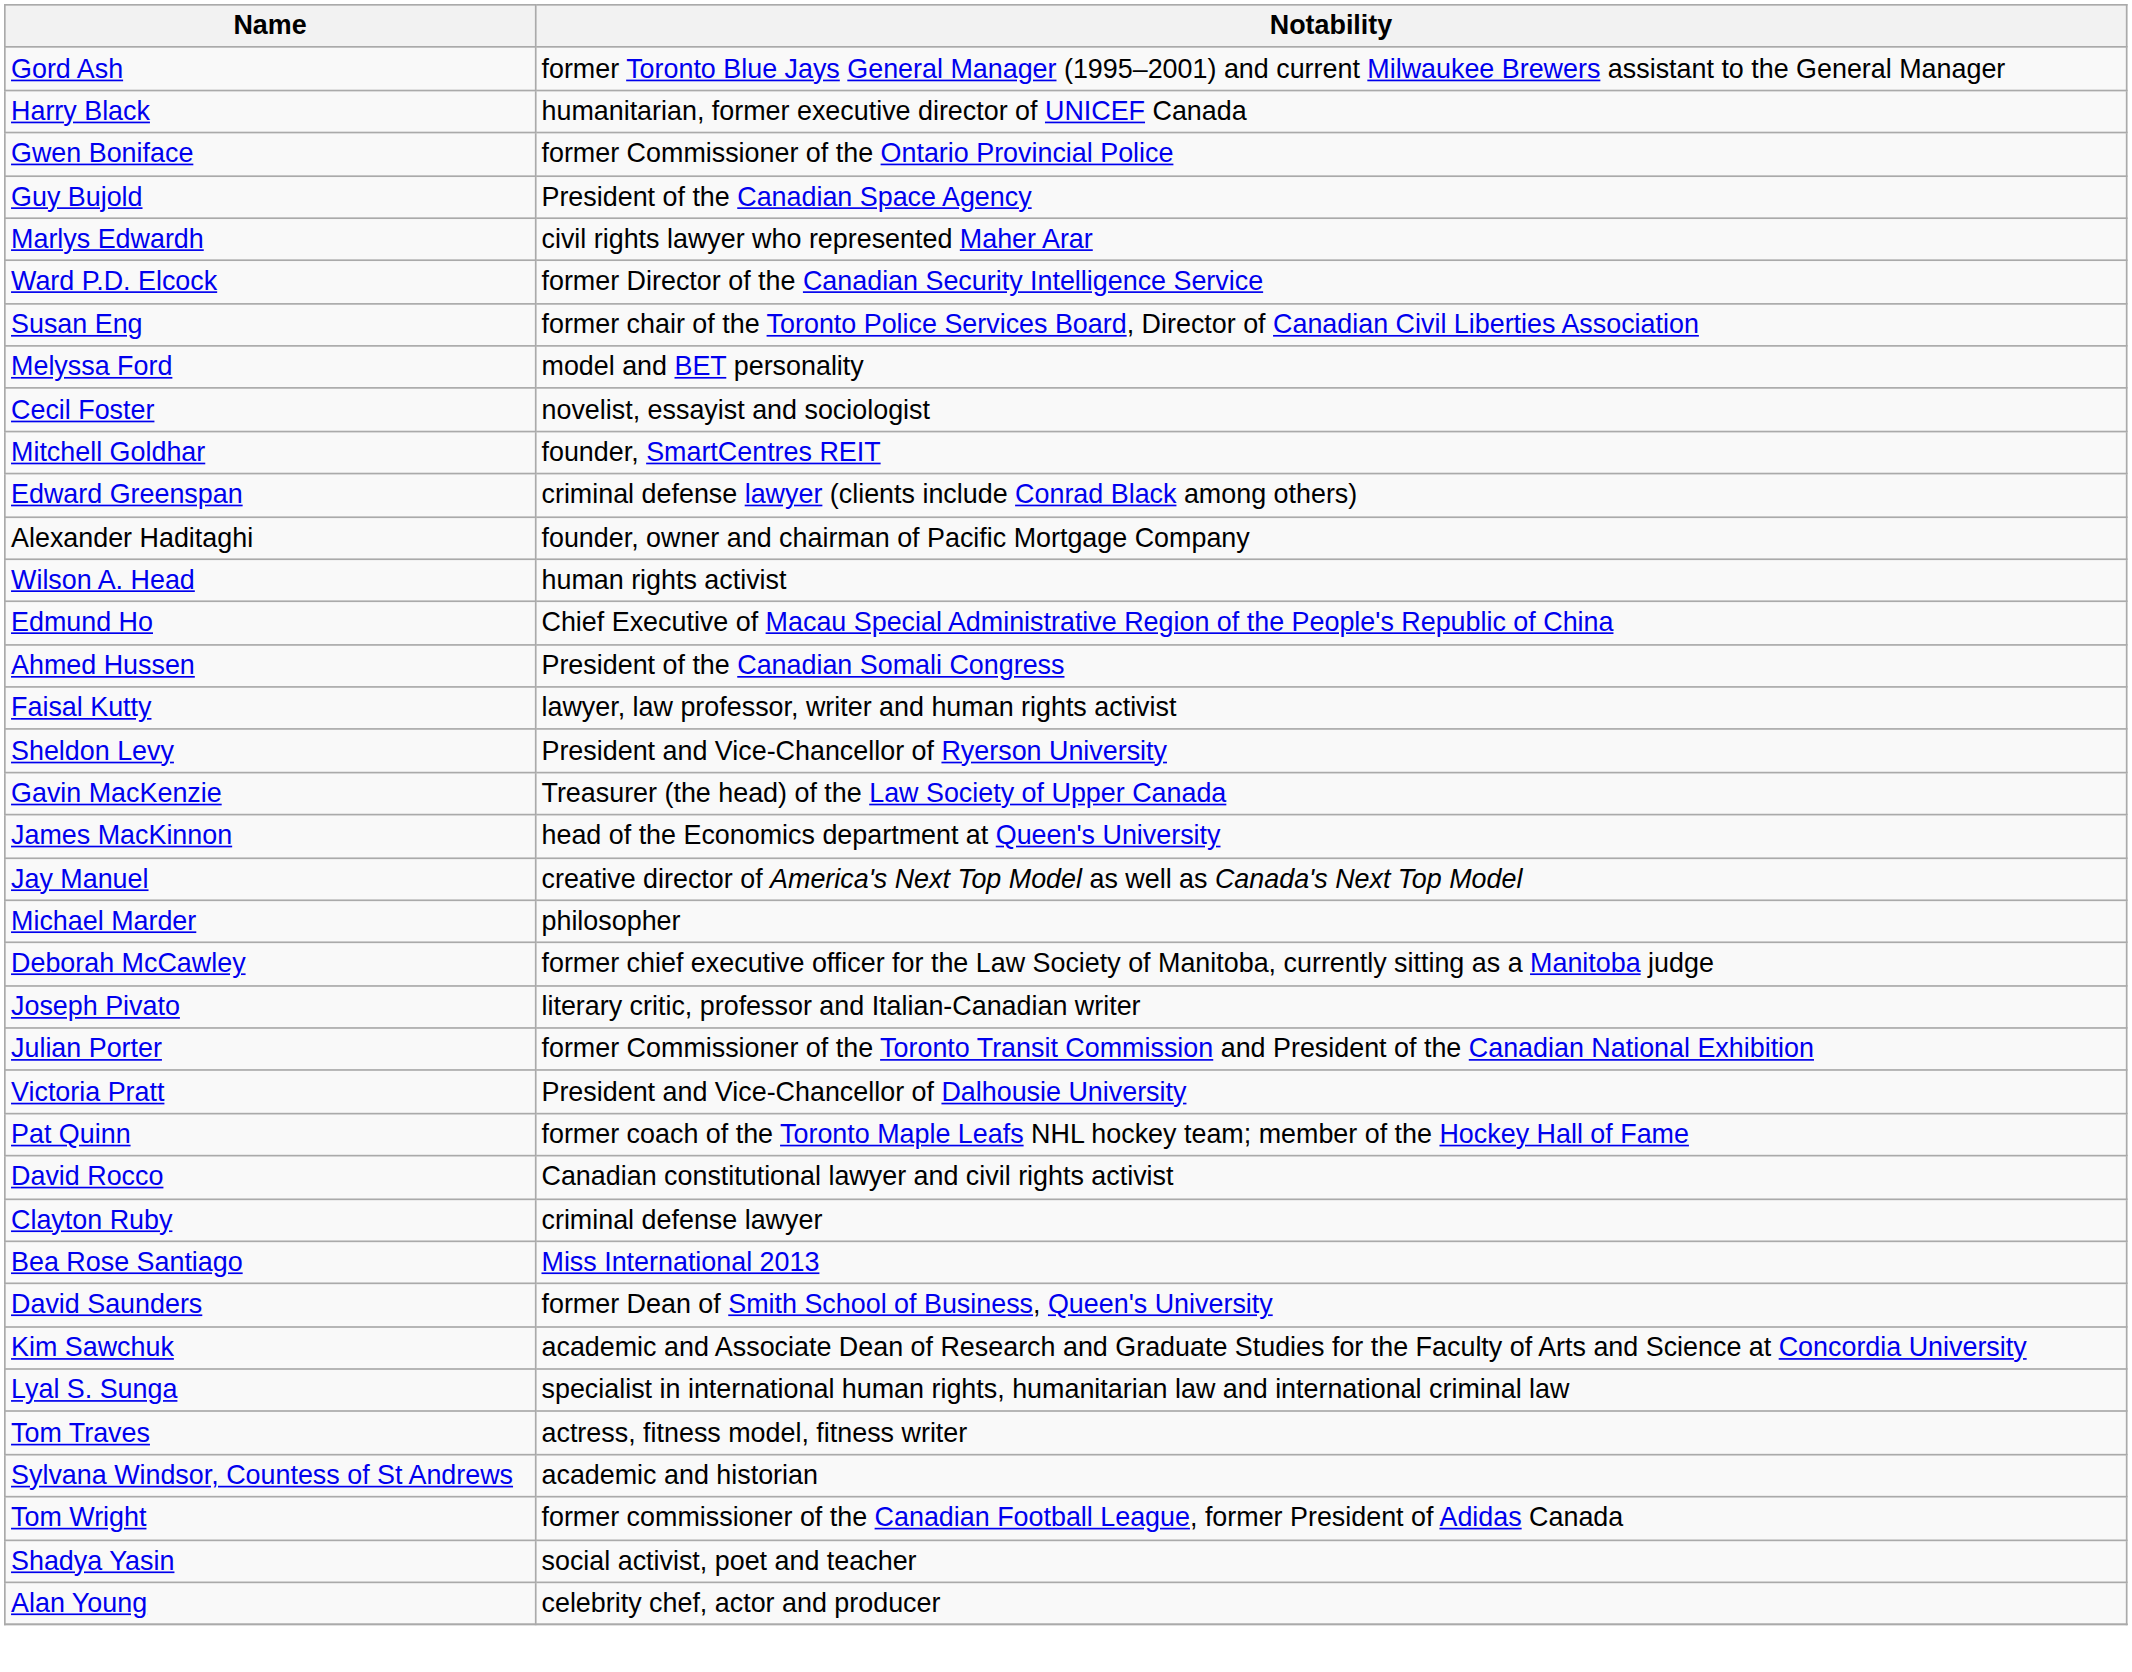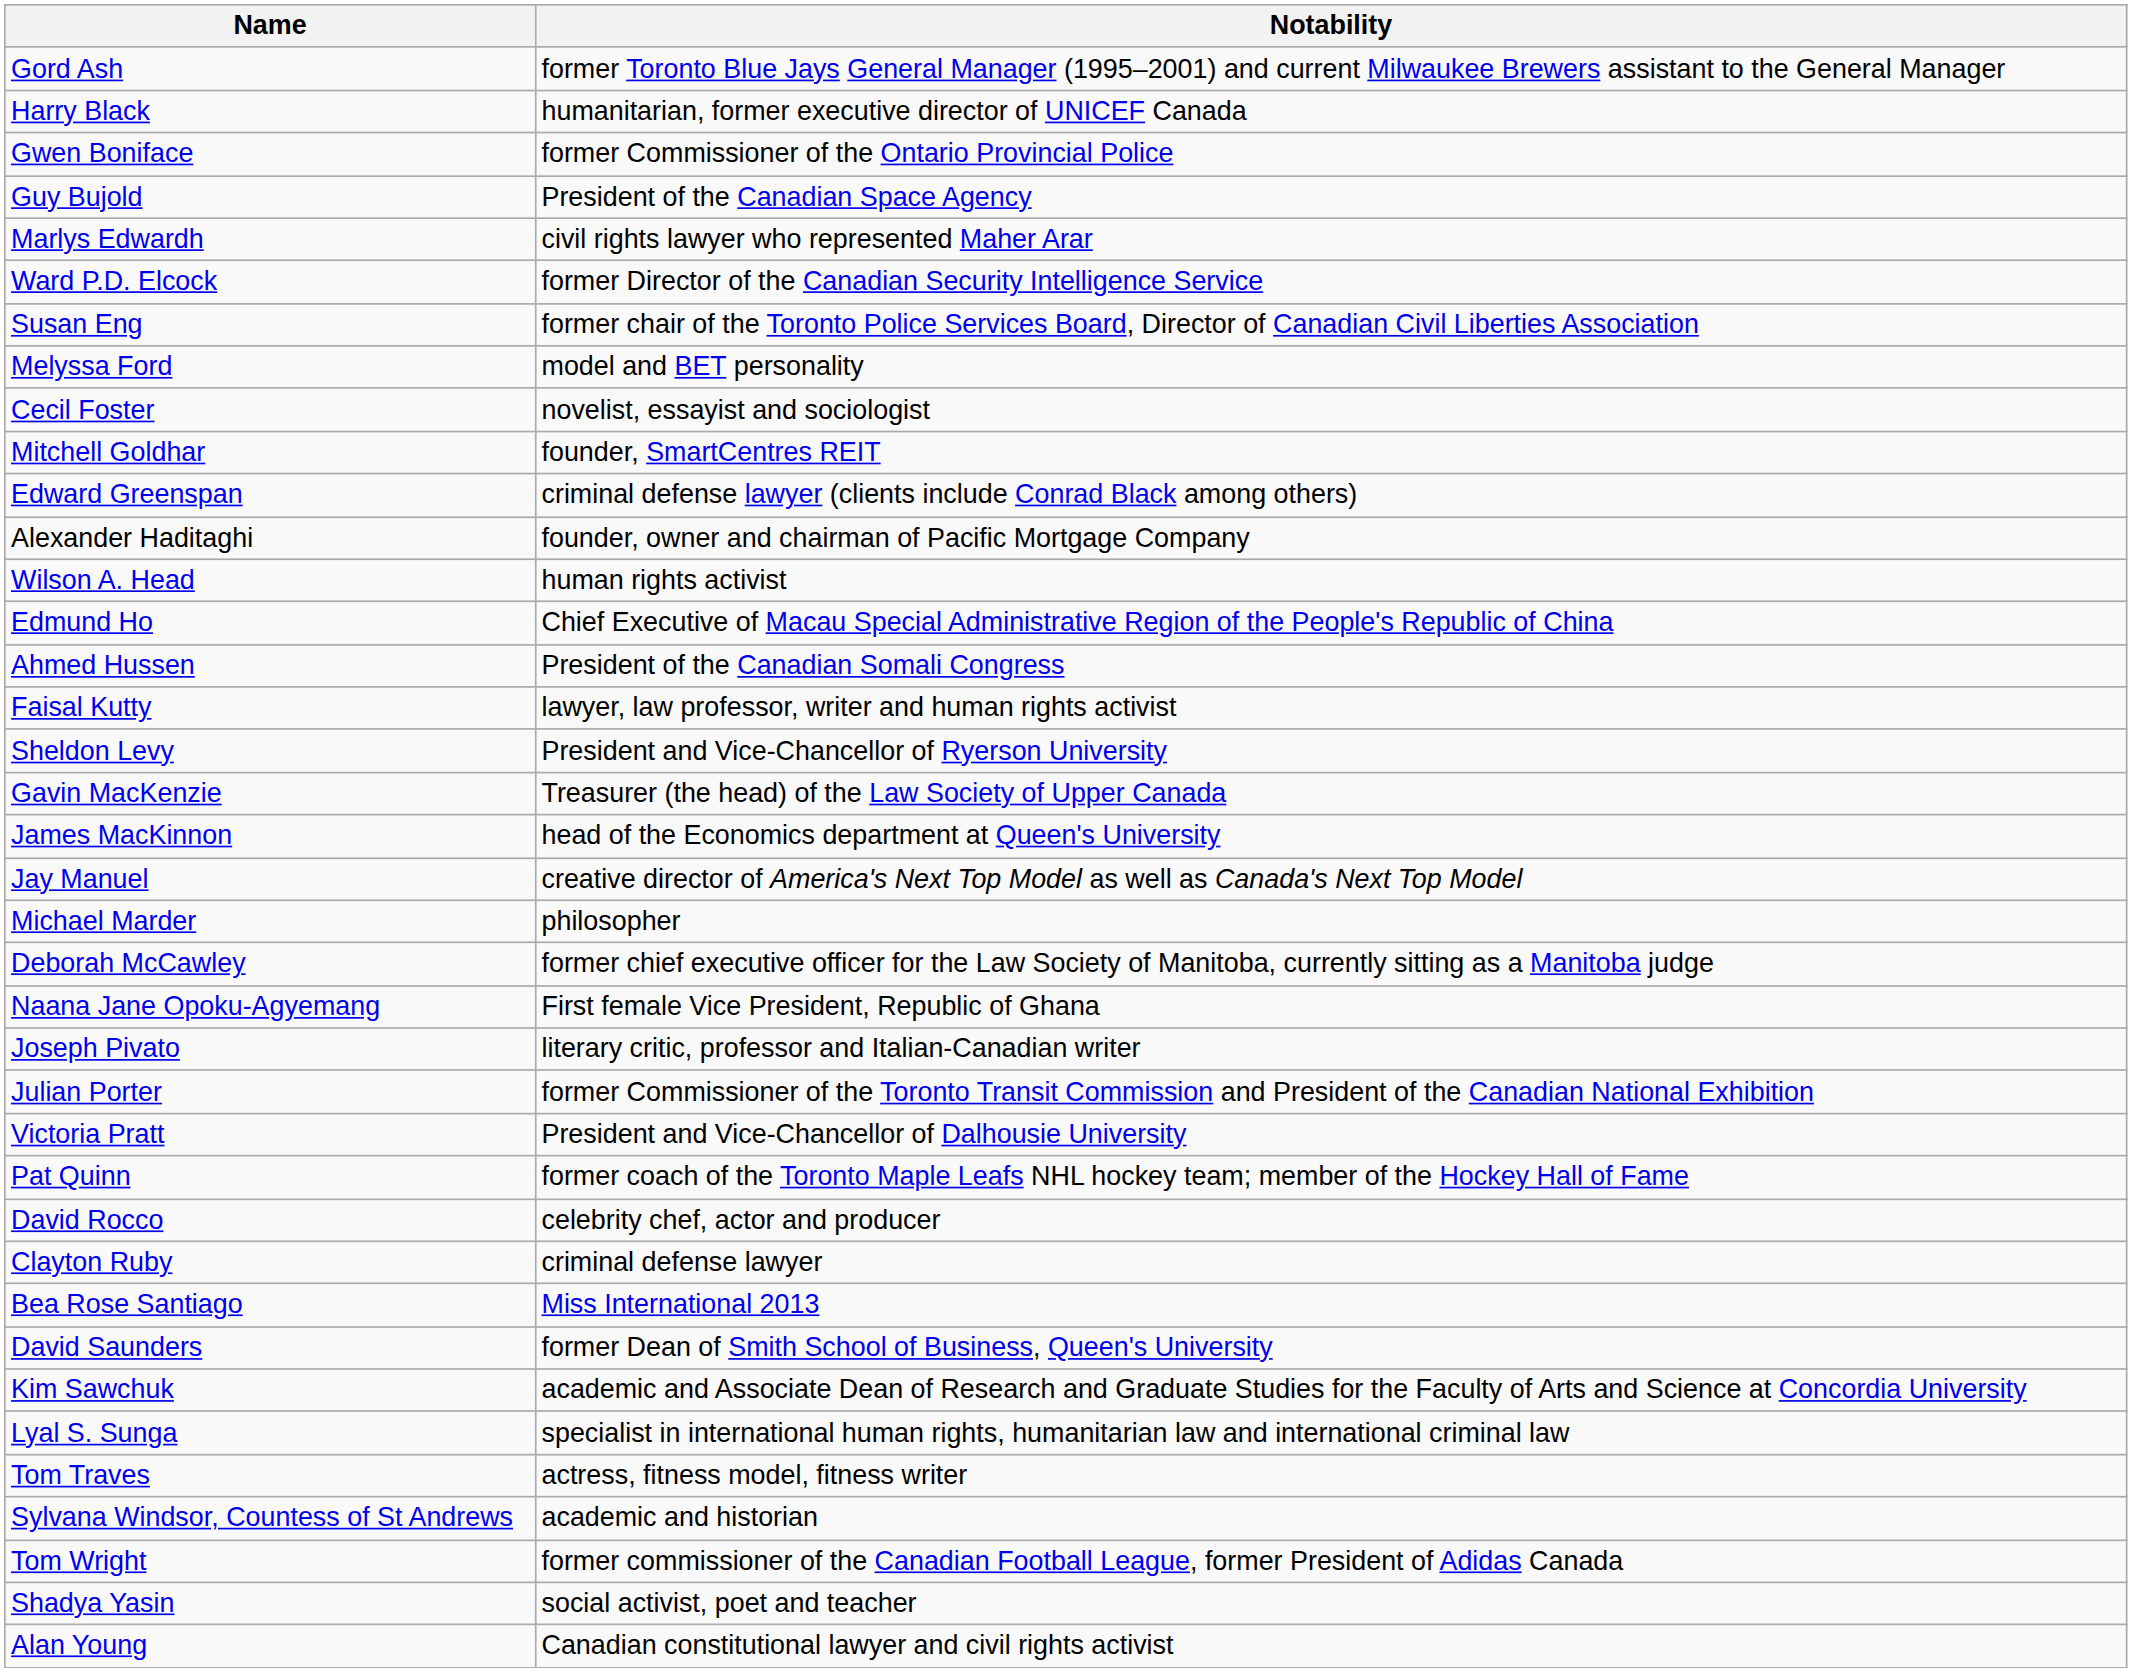 <table class="wikitable sortable" style="width: 100%;">
 <tr>
 <th width = "25%">Name</th>
 <th class="unsortable">Notability</th>
 </tr>
 <tr valign="top">
 <td><a href='#'>Gord Ash</a></td>
 <td>former <a href='#'>Toronto Blue Jays</a> <a href='#'>General Manager</a> (1995–2001) and current <a href='#'>Milwaukee Brewers</a> assistant to the General Manager</td>
 </tr>
 <tr valign="top">
 <td><a href='#'>Harry Black</a></td>
 <td>humanitarian, former executive director of <a href='#'>UNICEF</a> Canada</td>
 </tr>
 <tr valign="top">
 <td><a href='#'>Gwen Boniface</a></td>
 <td>former Commissioner of the <a href='#'>Ontario Provincial Police</a></td>
 </tr>
 <tr valign="top">
 <td><a href='#'>Guy Bujold</a></td>
 <td>President of the <a href='#'>Canadian Space Agency</a></td>
 </tr>
 <tr valign="top">
 <td><a href='#'>Marlys Edwardh</a></td>
 <td>civil rights lawyer who represented <a href='#'>Maher Arar</a></td>
 </tr>
 <tr valign="top">
 <td><a href='#'>Ward P.D. Elcock</a></td>
 <td>former Director of the <a href='#'>Canadian Security Intelligence Service</a></td>
 </tr>
 <tr valign="top">
 <td><a href='#'>Susan Eng</a></td>
 <td>former chair of the <a href='#'>Toronto Police Services Board</a>, Director of <a href='#'>Canadian Civil Liberties Association</a></td>
 </tr>
 <tr valign="top">
 <td><a href='#'>Melyssa Ford</a></td>
 <td>model and <a href='#'>BET</a> personality</td>
 </tr>
 <tr valign="top">
 <td><a href='#'>Cecil Foster</a></td>
 <td>novelist, essayist and sociologist</td>
 </tr>
 <tr valign="top">
 <td><a href='#'>Mitchell Goldhar</a></td>
 <td>founder, <a href='#'>SmartCentres REIT</a></td>
 </tr>
 <tr valign="top">
 <td><a href='#'>Edward Greenspan</a></td>
 <td>criminal defense <a href='#'>lawyer</a> (clients include <a href='#'>Conrad Black</a> among others)</td>
 </tr>
 <tr valign="top">
 <td>Alexander Haditaghi</td>
 <td>founder, owner and chairman of Pacific Mortgage Company</td>
 </tr>
 <tr valign="top">
 <td><a href='#'>Wilson A. Head</a></td>
 <td>human rights activist</td>
 </tr>
 <tr valign="top">
 <td><a href='#'>Edmund Ho</a></td>
 <td>Chief Executive of <a href='#'>Macau Special Administrative Region of the People's Republic of China</a></td>
 </tr>
 <tr valign="top">
 <td><a href='#'>Ahmed Hussen</a></td>
 <td>President of the <a href='#'>Canadian Somali Congress</a></td>
 </tr>
 <tr valign="top">
 <td><a href='#'>Faisal Kutty</a></td>
 <td>lawyer, law professor, writer and human rights activist</td>
 </tr>
 <tr valign="top">
 <td><a href='#'>Sheldon Levy</a></td>
 <td>President and Vice-Chancellor of <a href='#'>Ryerson University</a></td>
 </tr>
 <tr valign="top">
 <td><a href='#'>Gavin MacKenzie</a></td>
 <td>Treasurer (the head) of the <a href='#'>Law Society of Upper Canada</a></td>
 </tr>
 <tr valign="top">
 <td><a href='#'>James MacKinnon</a></td>
 <td>head of the Economics department at <a href='#'>Queen's University</a></td>
 </tr>
 <tr valign="top">
 <td><a href='#'>Jay Manuel</a></td>
 <td>creative director of <em>America's Next Top Model</em> as well as <em>Canada's Next Top Model</em></td>
 </tr>
 <tr valign="top">
 <td><a href='#'>Michael Marder</a></td>
 <td>philosopher</td>
 </tr>
 <tr valign="top">
 <td><a href='#'>Deborah McCawley</a></td>
 <td>former chief executive officer for the Law Society of Manitoba, currently sitting as a <a href='#'>Manitoba</a> judge</td>
 </tr>
 <tr valign="top">
+<td><a href='#'>Naana Jane Opoku-Agyemang</a></td>
+<td>First female Vice President, Republic of Ghana</td>
+</tr>
+<tr valign="top">
 <td><a href='#'>Joseph Pivato</a></td>
 <td>literary critic, professor and Italian-Canadian writer</td>
 </tr>
 <tr valign="top">
 <td><a href='#'>Julian Porter</a></td>
 <td>former Commissioner of the <a href='#'>Toronto Transit Commission</a> and President of the <a href='#'>Canadian National Exhibition</a></td>
 </tr>
 <tr valign="top">
 <td><a href='#'>Victoria Pratt</a></td>
 <td>President and Vice-Chancellor of <a href='#'>Dalhousie University</a></td>
 </tr>
 <tr valign="top">
 <td><a href='#'>Pat Quinn</a></td>
 <td>former coach of the <a href='#'>Toronto Maple Leafs</a> NHL hockey team; member of the <a href='#'>Hockey Hall of Fame</a></td>
 </tr>
 <tr valign="top">
 <td><a href='#'>David Rocco</a></td>
-<td>Canadian constitutional lawyer and civil rights activist</td>
+<td>celebrity chef, actor and producer</td>
 </tr>
 <tr valign="top">
 <td><a href='#'>Clayton Ruby</a></td>
 <td>criminal defense lawyer</td>
 </tr>
 <tr valign="top">
 <td><a href='#'>Bea Rose Santiago</a></td>
 <td><a href='#'>Miss International 2013</a></td>
 </tr>
 <tr valign="top">
 <td><a href='#'>David Saunders</a></td>
 <td>former Dean of <a href='#'>Smith School of Business</a>, <a href='#'>Queen's University</a></td>
 </tr>
 <tr valign="top">
 <td><a href='#'>Kim Sawchuk</a></td>
 <td>academic and Associate Dean of Research and Graduate Studies for the Faculty of Arts and Science at <a href='#'>Concordia University</a></td>
 </tr>
 <tr valign="top">
 <td><a href='#'>Lyal S. Sunga</a></td>
 <td>specialist in international human rights, humanitarian law and international criminal law</td>
 </tr>
 <tr valign="top">
 <td><a href='#'>Tom Traves</a></td>
 <td>actress, fitness model, fitness writer</td>
 </tr>
 <tr valign="top">
 <td><a href='#'>Sylvana Windsor, Countess of St Andrews</a></td>
 <td>academic and historian</td>
 </tr>
 <tr valign="top">
 <td><a href='#'>Tom Wright</a></td>
 <td>former commissioner of the <a href='#'>Canadian Football League</a>, former President of <a href='#'>Adidas</a> Canada</td>
 </tr>
 <tr valign="top">
 <td><a href='#'>Shadya Yasin</a></td>
 <td>social activist, poet and teacher</td>
 </tr>
 <tr valign="top">
 <td><a href='#'>Alan Young</a></td>
-<td>celebrity chef, actor and producer</td>
+<td>Canadian constitutional lawyer and civil rights activist</td>
 </tr>
 <tr valign="top">
 </tr>
 </table>
